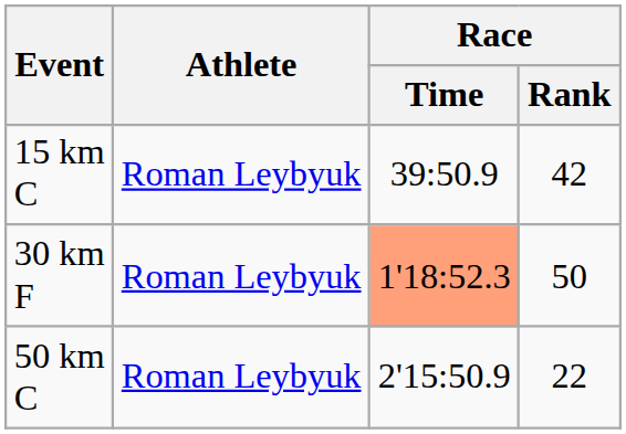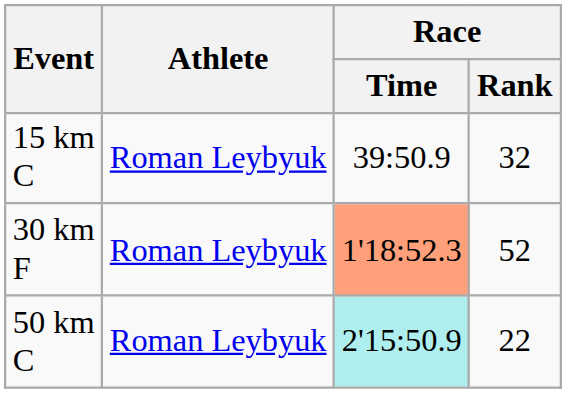 <table class="wikitable" border="1" style="font-size:90%">
 <tr>
 <th rowspan=2>Event</th>
 <th rowspan=2>Athlete</th>
 <th colspan=2>Race</th>
 </tr>
 <tr>
 <th>Time</th>
 <th>Rank</th>
 </tr>
 <tr>
 <td>15 km <br> C</td>
 <td><a href='#'>Roman Leybyuk</a></td>
 <td align=center>39:50.9</td>
-<td align=center>42</td>
+<td align=center>32</td>
 </tr>
 <tr>
 <td>30 km <br> F</td>
 <td><a href='#'>Roman Leybyuk</a></td>
 <td align=center style="background: lightsalmon;">1'18:52.3</td>
-<td align=center>50</td>
+<td align=center>52</td>
 </tr>
 <tr>
 <td>50 km <br> C</td>
 <td><a href='#'>Roman Leybyuk</a></td>
-<td align=center>2'15:50.9</td>
+<td align=center style="background: paleturquoise;">2'15:50.9</td>
 <td align=center>22</td>
 </tr>
 </table>
